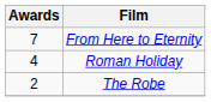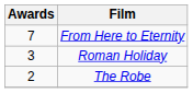 <table class="wikitable" rowspan="2" style="text-align:center;">
 <tr>
 <th scope="col" style="width:55px;">Awards</th>
 <th scope="col" style="text-align:center;">Film</th>
 </tr>
 <tr>
 <td rowspan=1, style="text-align:center">7</td>
 <td><em><a href='#'>From Here to Eternity</a></em></td>
 </tr>
 <tr>
-<td rowspan=1, style="text-align:center">4</td>
+<td rowspan=1, style="text-align:center">3</td>
 <td><em><a href='#'>Roman Holiday</a></em></td>
 </tr>
 <tr>
 <td rowspan=1, style="text-align:center">2</td>
 <td><em><a href='#'>The Robe</a></em></td>
 </tr>
 <tr>
 </tr>
 </table>
